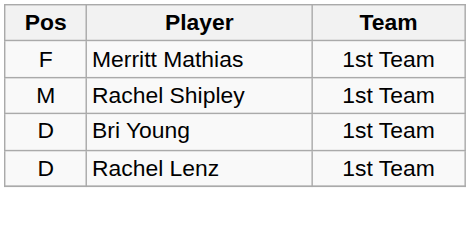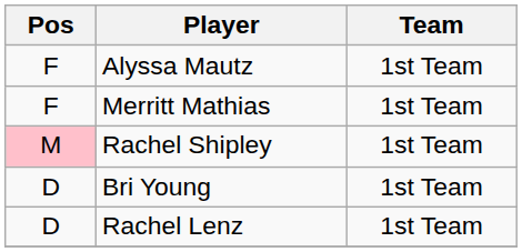 <table class="wikitable">
 <tr>
 <th scope="col" width="50">Pos</th>
 <th scope="col" width="150">Player</th>
 <th scope="col" width="100">Team</th>
 </tr>
 <tr>
 <td align="center">F</td>
+<td>Alyssa Mautz</td>
+<td align="center">1st Team</td>
+</tr>
+<tr>
+<td align="center">F</td>
 <td>Merritt Mathias</td>
 <td align="center">1st Team</td>
 </tr>
 <tr>
-<td align="center">M</td>
+<td align="center" style="background: pink;">M</td>
 <td>Rachel Shipley</td>
 <td align="center">1st Team</td>
 </tr>
 <tr>
 <td align="center">D</td>
 <td>Bri Young</td>
 <td align="center">1st Team</td>
 </tr>
 <tr>
 <td align="center">D</td>
 <td>Rachel Lenz</td>
 <td align="center">1st Team</td>
 </tr>
 <tr>
 </tr>
 </table>
